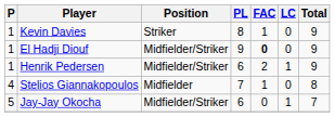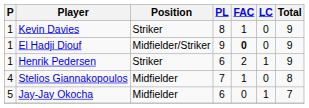 <table class="wikitable sortable">
 <tr>
 <th>P</th>
 <th>Player</th>
 <th>Position</th>
 <th><a href='#'>PL</a></th>
 <th><a href='#'>FAC</a></th>
 <th><a href='#'>LC</a></th>
 <th>Total</th>
 </tr>
 <tr>
 <td align=center>1</td>
 <td> <a href='#'>Kevin Davies</a></td>
 <td>Striker</td>
 <td align=center>8</td>
 <td align=center>1</td>
 <td align=center>0</td>
 <td align=center>9</td>
 </tr>
 <tr>
 <td align=center>1</td>
 <td> <a href='#'>El Hadji Diouf</a></td>
 <td>Midfielder/Striker</td>
 <td align=center>9</td>
 <td align=center><strong>0</strong></td>
 <td align=center>0</td>
 <td align=center>9</td>
 </tr>
 <tr>
 <td align=center>1</td>
 <td> <a href='#'>Henrik Pedersen</a></td>
-<td>Midfielder/Striker</td>
+<td>Striker</td>
 <td align=center>6</td>
 <td align=center>2</td>
 <td align=center>1</td>
 <td align=center>9</td>
 </tr>
 <tr>
 <td align=center>4</td>
 <td> <a href='#'>Stelios Giannakopoulos</a></td>
 <td>Midfielder</td>
 <td align=center>7</td>
 <td align=center>1</td>
 <td align=center>0</td>
 <td align=center>8</td>
 </tr>
 <tr>
 <td align=center>5</td>
 <td> <a href='#'>Jay-Jay Okocha</a></td>
-<td>Midfielder/Striker</td>
+<td>Midfielder</td>
 <td align=center>6</td>
 <td align=center>0</td>
 <td align=center>1</td>
 <td align=center>7</td>
 </tr>
 <tr>
 </tr>
 </table>
